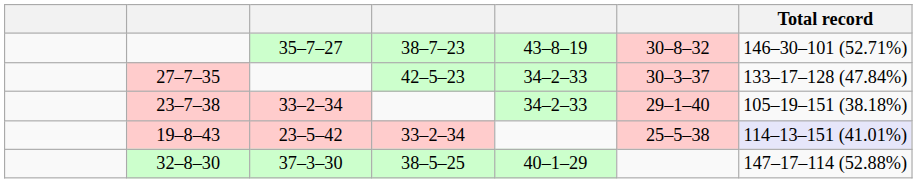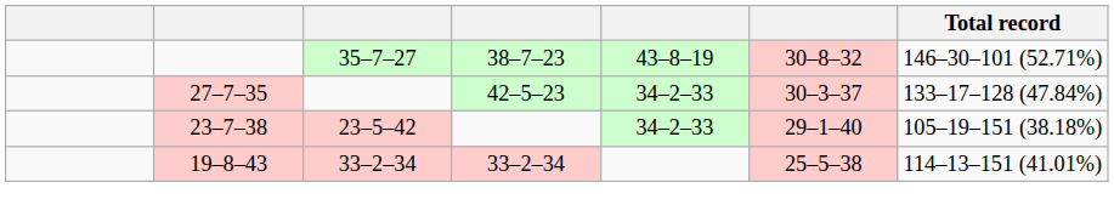 <table class="wikitable">
 <tr>
 <th></th>
 <th width=100px></th>
 <th width=100px></th>
 <th width=100px></th>
 <th width=100px></th>
 <th width=100px></th>
 <th>Total record</th>
 </tr>
 <tr>
 <td width=100px></td>
 <td></td>
 <td align=center bgcolor=#CCFFCC>35–7–27</td>
 <td align=center bgcolor=#CCFFCC>38–7–23</td>
 <td align=center bgcolor=#CCFFCC>43–8–19</td>
 <td align=center bgcolor=#FFCCCC>30–8–32</td>
 <td align=center>146–30–101 (52.71%)</td>
 </tr>
 <tr>
 <td width=100px></td>
 <td align=center bgcolor=#FFCCCC>27–7–35</td>
 <td></td>
 <td align=center bgcolor=#CCFFCC>42–5–23</td>
 <td align=center bgcolor=#CCFFCC>34–2–33</td>
 <td align=center bgcolor=#FFCCCC>30–3–37</td>
 <td align=center>133–17–128 (47.84%)</td>
 </tr>
 <tr>
 <td width=100px></td>
 <td align=center bgcolor=#FFCCCC>23–7–38</td>
-<td align=center bgcolor=#FFCCCC>33–2–34</td>
+<td align=center bgcolor=#FFCCCC>23–5–42</td>
 <td></td>
 <td align=center bgcolor=#CCFFCC>34–2–33</td>
 <td align=center bgcolor=#FFCCCC>29–1–40</td>
 <td align=center>105–19–151 (38.18%)</td>
 </tr>
 <tr>
 <td width=100px></td>
 <td align=center bgcolor=#FFCCCC>19–8–43</td>
-<td align=center bgcolor=#FFCCCC>23–5–42</td>
+<td align=center bgcolor=#FFCCCC>33–2–34</td>
 <td align=center bgcolor=#FFCCCC>33–2–34</td>
 <td></td>
 <td align=center bgcolor=#FFCCCC>25–5–38</td>
-<td align=center style="background: lavender;">114–13–151 (41.01%)</td>
-</tr>
-<tr>
-<td width=100px></td>
-<td align=center bgcolor=#CCFFCC>32–8–30</td>
-<td align=center bgcolor=#CCFFCC>37–3–30</td>
-<td align=center bgcolor=#CCFFCC>38–5–25</td>
-<td align=center bgcolor=#CCFFCC>40–1–29</td>
-<td></td>
-<td align=center>147–17–114 (52.88%)</td>
+<td align=center>114–13–151 (41.01%)</td>
 </tr>
 </table>
